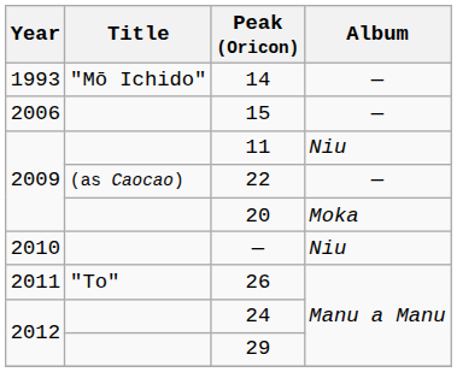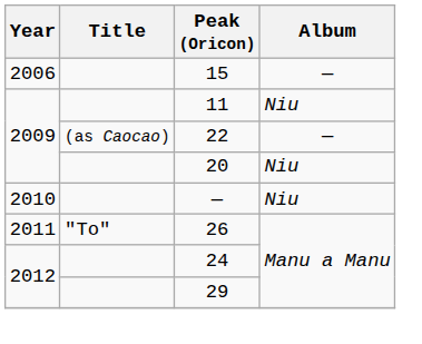 <table class="wikitable">
 <tr>
 <th>Year</th>
 <th>Title</th>
 <th>Peak<br><small>(Oricon)</small></th>
 <th>Album</th>
-</tr>
-<tr>
-<td>1993</td>
-<td>"Mō Ichido"</td>
-<td style="text-align:center">14</td>
-<td style="text-align:center">—</td>
 </tr>
 <tr>
 <td>2006</td>
 <td></td>
 <td style="text-align:center">15</td>
 <td style="text-align:center">—</td>
 </tr>
 <tr>
 <td rowspan="3">2009</td>
 <td></td>
 <td style="text-align:center">11</td>
 <td><em>Niu</em></td>
 </tr>
 <tr>
 <td> <small>(as <em>Caocao</em>)</small></td>
 <td style="text-align:center">22</td>
 <td style="text-align:center">—</td>
 </tr>
 <tr>
 <td></td>
 <td style="text-align:center">20</td>
-<td><em>Moka</em></td>
+<td><em>Niu</em></td>
 </tr>
 <tr>
 <td>2010</td>
 <td></td>
 <td style="text-align:center">—</td>
 <td><em>Niu</em></td>
 </tr>
 <tr>
 <td>2011</td>
 <td>"To"</td>
 <td style="text-align:center">26</td>
 <td rowspan="3"><em>Manu a Manu</em></td>
 </tr>
 <tr>
 <td rowspan="2">2012</td>
 <td></td>
 <td style="text-align:center">24</td>
 </tr>
 <tr>
 <td></td>
 <td style="text-align:center">29</td>
 </tr>
 <tr>
 </tr>
 </table>
